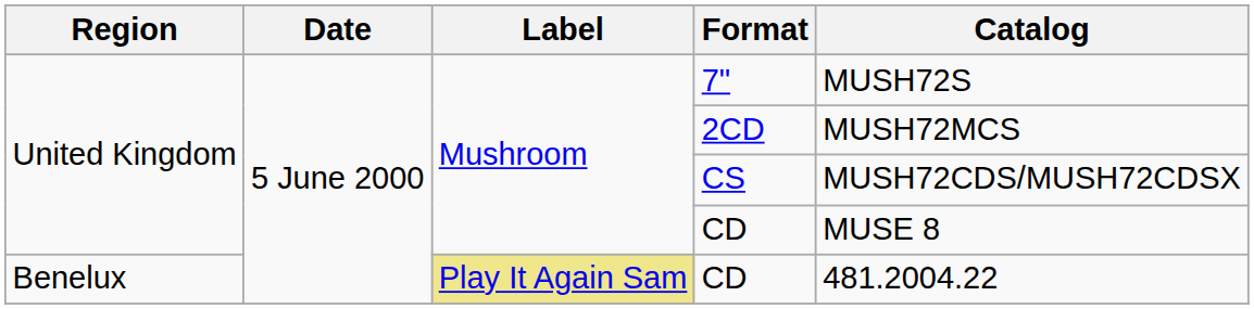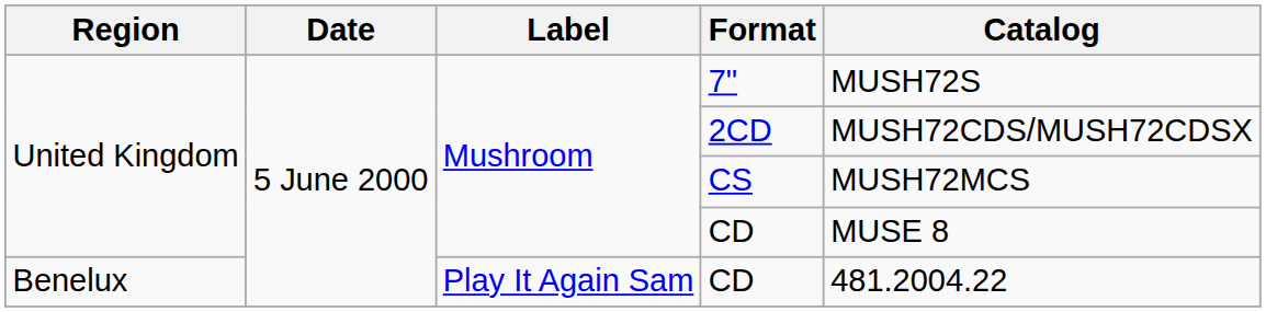 <table class="wikitable">
 <tr>
 <th>Region</th>
 <th>Date</th>
 <th>Label</th>
 <th>Format</th>
 <th>Catalog</th>
 </tr>
 <tr>
 <td rowspan="4">United Kingdom</td>
 <td rowspan="5">5 June 2000</td>
 <td rowspan="4"><a href='#'>Mushroom</a></td>
 <td><a href='#'>7"</a></td>
 <td>MUSH72S</td>
 </tr>
 <tr>
 <td><a href='#'>2CD</a></td>
-<td>MUSH72MCS</td>
+<td>MUSH72CDS/MUSH72CDSX</td>
 </tr>
 <tr>
 <td><a href='#'>CS</a></td>
-<td>MUSH72CDS/MUSH72CDSX</td>
+<td>MUSH72MCS</td>
 </tr>
 <tr>
 <td>CD</td>
 <td>MUSE 8</td>
 </tr>
 <tr>
 <td>Benelux</td>
-<td style="background: khaki;"><a href='#'>Play It Again Sam</a></td>
+<td><a href='#'>Play It Again Sam</a></td>
 <td>CD</td>
 <td>481.2004.22</td>
 </tr>
 </table>
